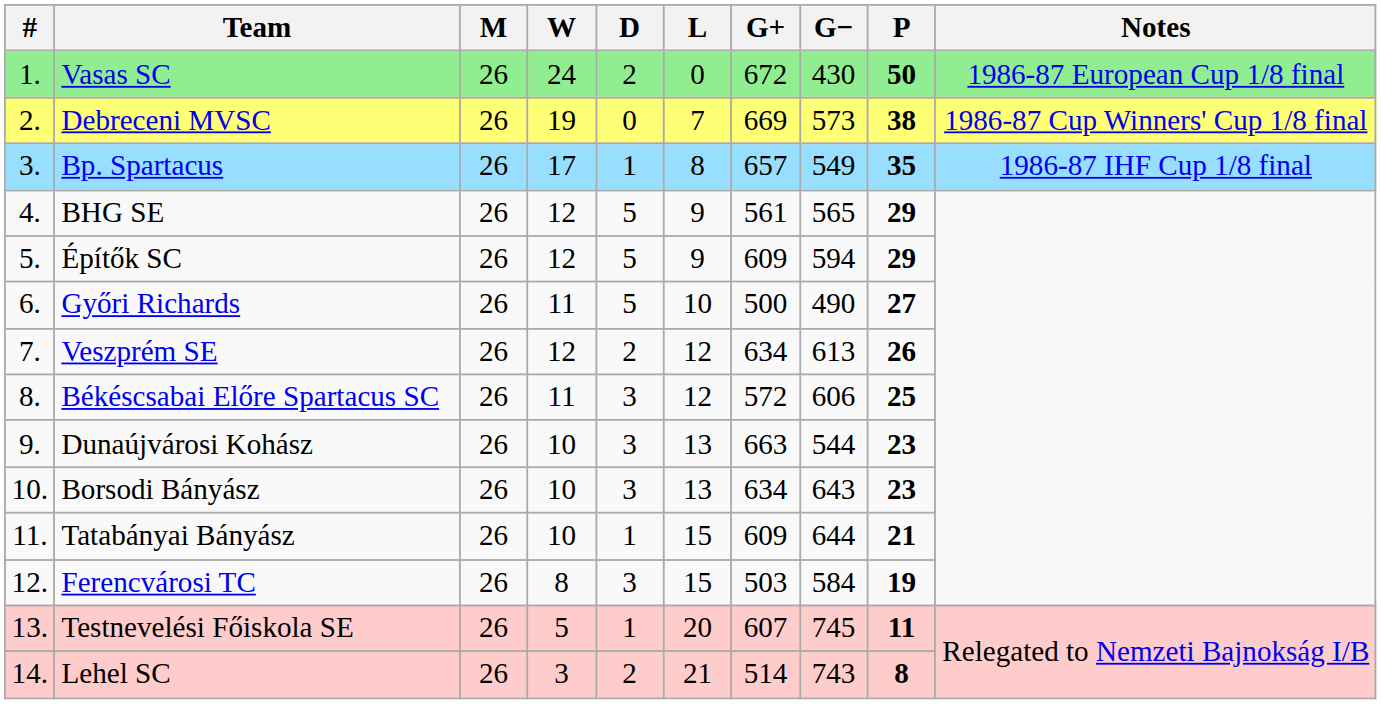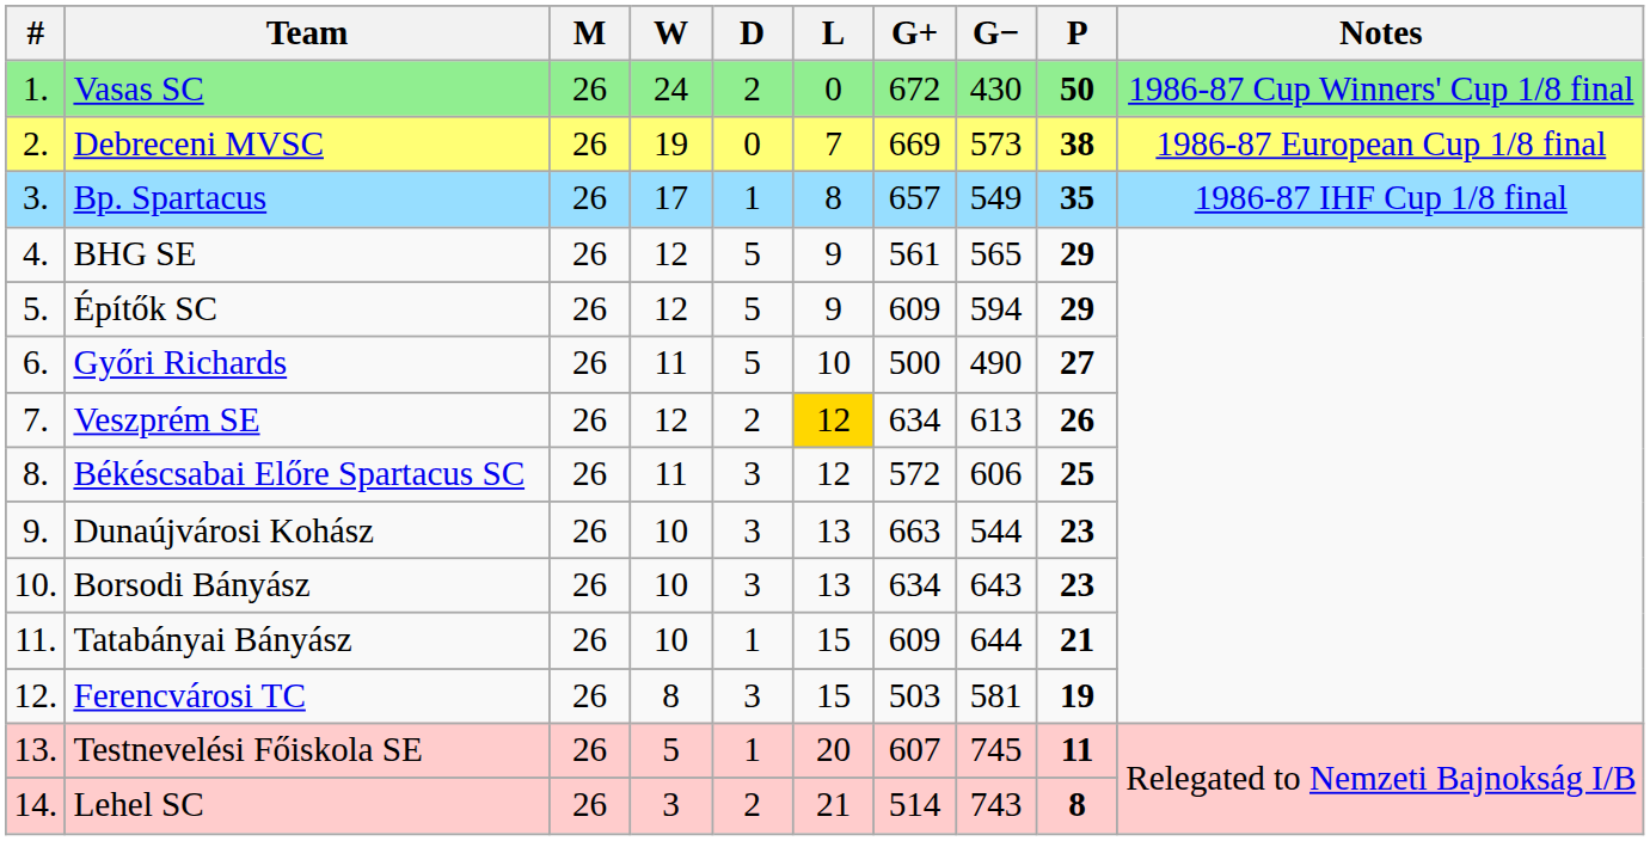 <table class="wikitable" style="text-align: center;">
 <tr>
 <th width="15">#</th>
 <th width="215">Team</th>
 <th width="30">M</th>
 <th width="30">W</th>
 <th width="30">D</th>
 <th width="30">L</th>
 <th width="30">G+</th>
 <th width="30">G−</th>
 <th width="30">P</th>
 <th>Notes</th>
 </tr>
 <tr style="background: #90EE90;">
 <td>1.</td>
 <td align="left"><a href='#'>Vasas SC</a></td>
 <td>26</td>
 <td>24</td>
 <td>2</td>
 <td>0</td>
 <td>672</td>
 <td>430</td>
 <td><strong>50</strong></td>
-<td><a href='#'>1986-87 European Cup 1/8 final</a></td>
+<td><a href='#'>1986-87 Cup Winners' Cup 1/8 final</a></td>
 </tr>
 <tr style="background: #FFFF75;">
 <td>2.</td>
 <td align="left"><a href='#'>Debreceni MVSC</a></td>
 <td>26</td>
 <td>19</td>
 <td>0</td>
 <td>7</td>
 <td>669</td>
 <td>573</td>
 <td><strong>38</strong></td>
-<td><a href='#'>1986-87 Cup Winners' Cup 1/8 final</a></td>
+<td><a href='#'>1986-87 European Cup 1/8 final</a></td>
 </tr>
 <tr style="background: #97DEFF;">
 <td>3.</td>
 <td align="left"><a href='#'>Bp. Spartacus</a></td>
 <td>26</td>
 <td>17</td>
 <td>1</td>
 <td>8</td>
 <td>657</td>
 <td>549</td>
 <td><strong>35</strong></td>
 <td><a href='#'>1986-87 IHF Cup 1/8 final</a></td>
 </tr>
 <tr>
 <td>4.</td>
 <td align="left">BHG SE</td>
 <td>26</td>
 <td>12</td>
 <td>5</td>
 <td>9</td>
 <td>561</td>
 <td>565</td>
 <td><strong>29</strong></td>
 </tr>
 <tr>
 <td>5.</td>
 <td align="left">Építők SC</td>
 <td>26</td>
 <td>12</td>
 <td>5</td>
 <td>9</td>
 <td>609</td>
 <td>594</td>
 <td><strong>29</strong></td>
 </tr>
 <tr>
 <td>6.</td>
 <td align="left"><a href='#'>Győri Richards</a></td>
 <td>26</td>
 <td>11</td>
 <td>5</td>
 <td>10</td>
 <td>500</td>
 <td>490</td>
 <td><strong>27</strong></td>
 </tr>
 <tr>
 <td>7.</td>
 <td align="left"><a href='#'>Veszprém SE</a></td>
 <td>26</td>
 <td>12</td>
 <td>2</td>
-<td>12</td>
+<td style="background: gold;">12</td>
 <td>634</td>
 <td>613</td>
 <td><strong>26</strong></td>
 </tr>
 <tr>
 <td>8.</td>
 <td align="left"><a href='#'>Békéscsabai Előre Spartacus SC</a></td>
 <td>26</td>
 <td>11</td>
 <td>3</td>
 <td>12</td>
 <td>572</td>
 <td>606</td>
 <td><strong>25</strong></td>
 </tr>
 <tr>
 <td>9.</td>
 <td align="left">Dunaújvárosi Kohász</td>
 <td>26</td>
 <td>10</td>
 <td>3</td>
 <td>13</td>
 <td>663</td>
 <td>544</td>
 <td><strong>23</strong></td>
 </tr>
 <tr>
 <td>10.</td>
 <td align="left">Borsodi Bányász</td>
 <td>26</td>
 <td>10</td>
 <td>3</td>
 <td>13</td>
 <td>634</td>
 <td>643</td>
 <td><strong>23</strong></td>
 </tr>
 <tr>
 <td>11.</td>
 <td align="left">Tatabányai Bányász</td>
 <td>26</td>
 <td>10</td>
 <td>1</td>
 <td>15</td>
 <td>609</td>
 <td>644</td>
 <td><strong>21</strong></td>
 </tr>
 <tr>
 <td>12.</td>
 <td align="left"><a href='#'>Ferencvárosi TC</a></td>
 <td>26</td>
 <td>8</td>
 <td>3</td>
 <td>15</td>
 <td>503</td>
-<td>584</td>
+<td>581</td>
 <td><strong>19</strong></td>
 </tr>
 <tr style="background: #FFCCCC;">
 <td>13.</td>
 <td align="left">Testnevelési Főiskola SE</td>
 <td>26</td>
 <td>5</td>
 <td>1</td>
 <td>20</td>
 <td>607</td>
 <td>745</td>
 <td><strong>11</strong></td>
 <td rowspan="2">Relegated to <a href='#'>Nemzeti Bajnokság I/B</a></td>
 </tr>
 <tr style="background: #FFCCCC;">
 <td>14.</td>
 <td align="left">Lehel SC</td>
 <td>26</td>
 <td>3</td>
 <td>2</td>
 <td>21</td>
 <td>514</td>
 <td>743</td>
 <td><strong>8</strong></td>
 </tr>
 </table>
